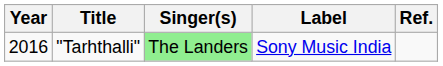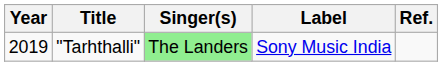 <table class="wikitable">
 <tr>
 <th>Year</th>
 <th>Title</th>
 <th>Singer(s)</th>
 <th>Label</th>
 <th>Ref.</th>
 </tr>
 <tr>
-<td>2016</td>
+<td>2019</td>
 <td>"Tarhthalli"</td>
 <td style="background: lightgreen;">The Landers</td>
 <td><a href='#'>Sony Music India</a></td>
 <td></td>
 </tr>
 </table>
